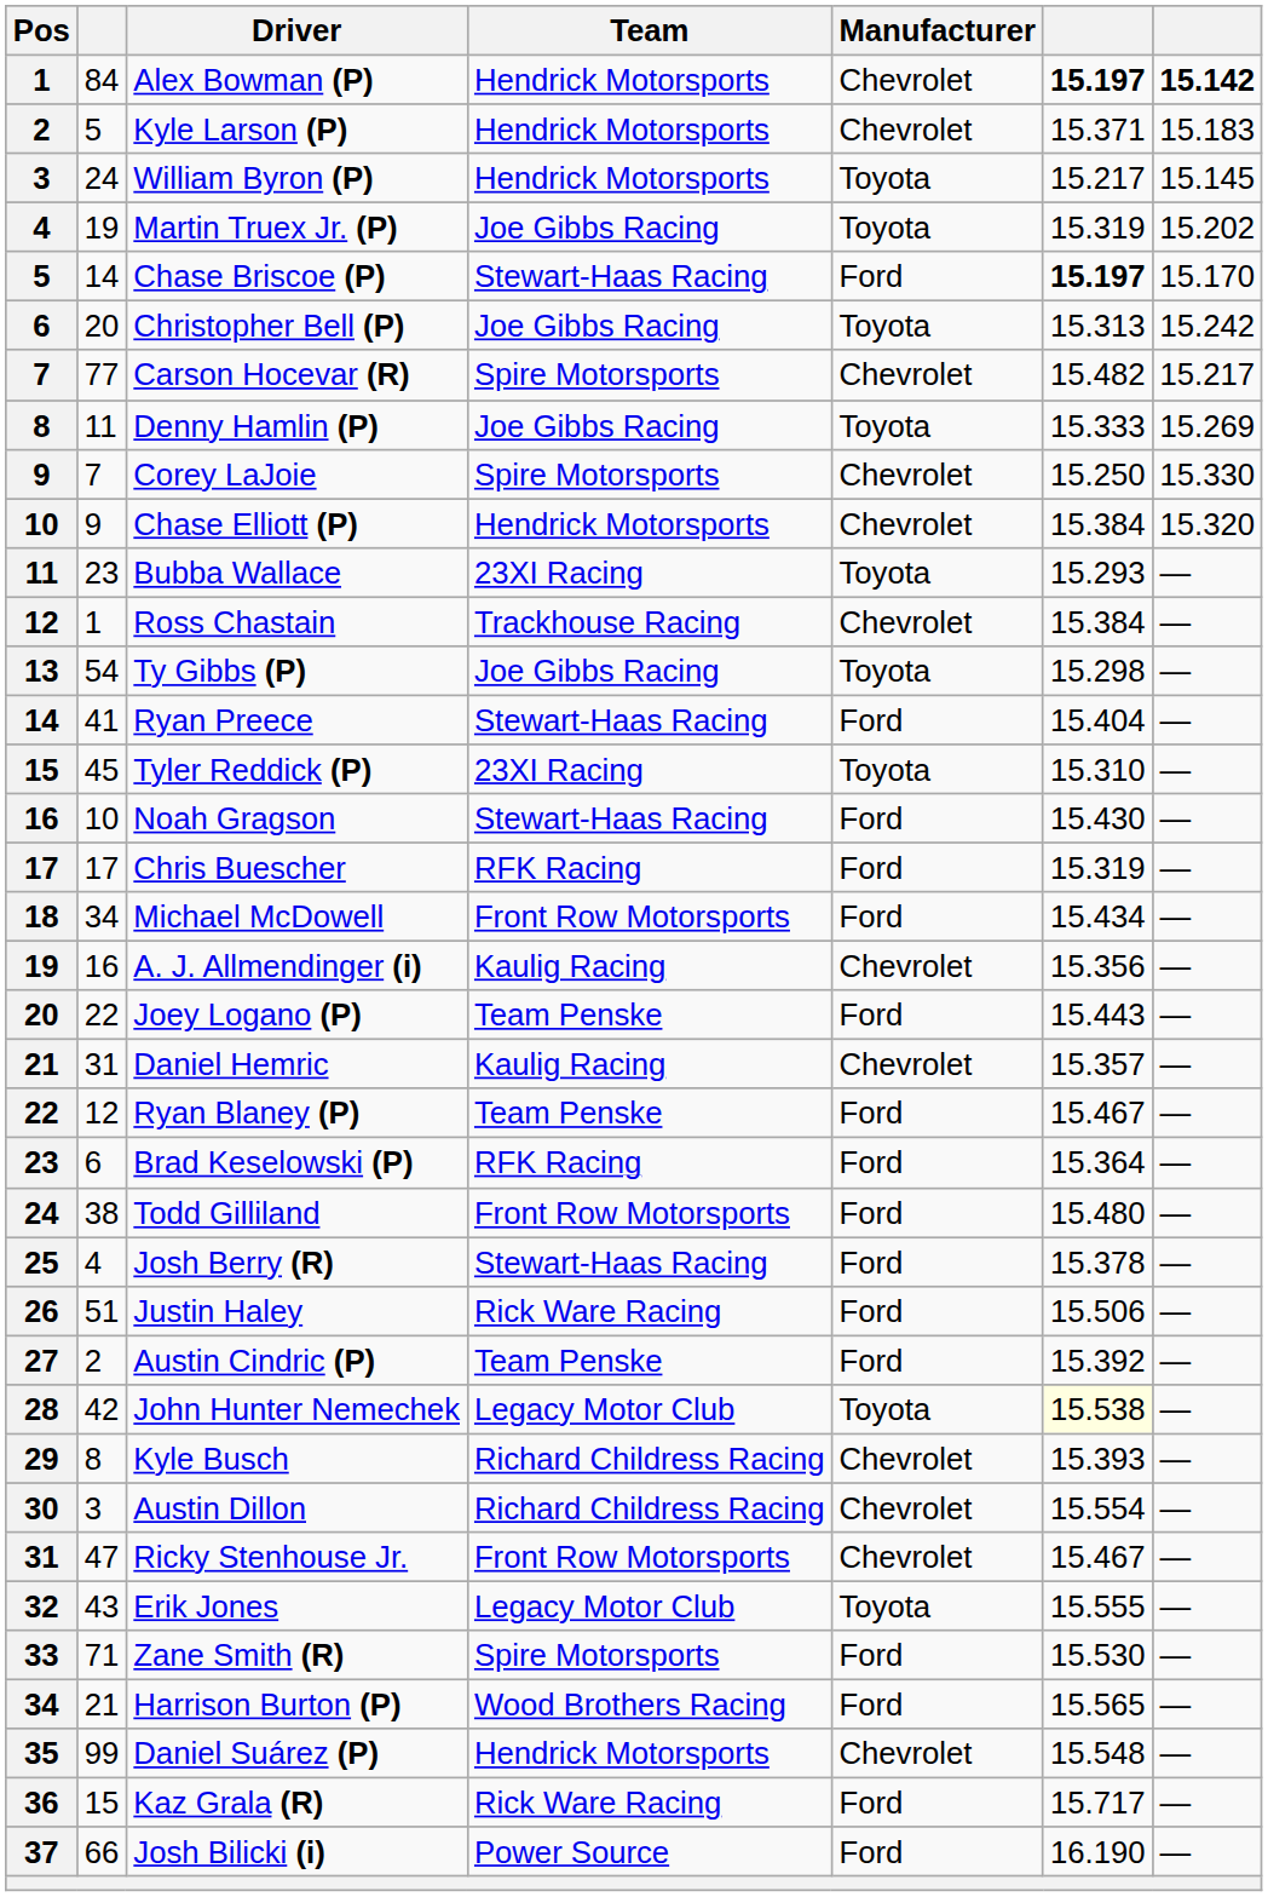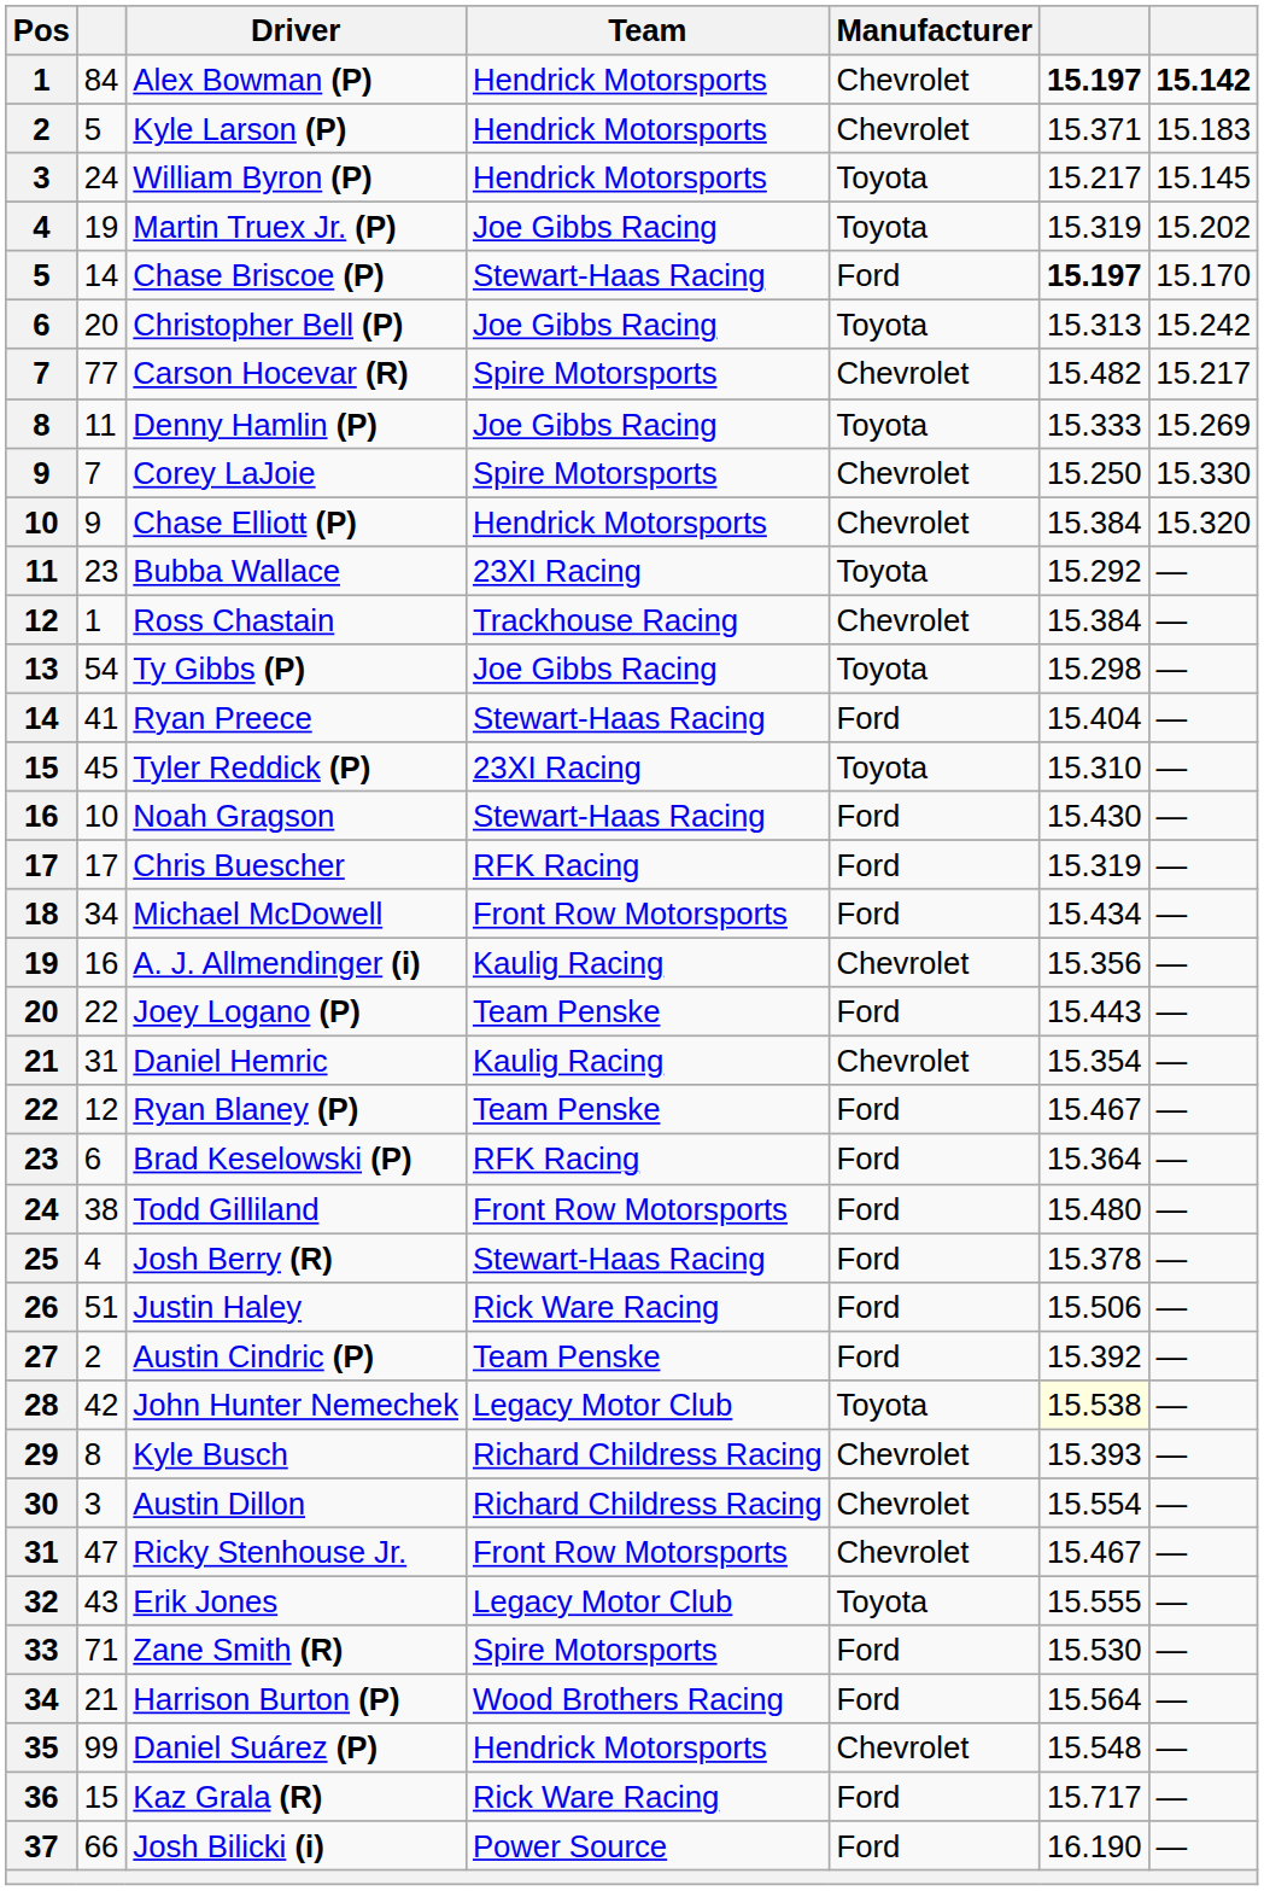 <table class="wikitable" style="font-size:95%">
 <tr>
 <th>Pos</th>
 <th></th>
 <th>Driver</th>
 <th>Team</th>
 <th>Manufacturer</th>
 <th></th>
 <th></th>
 </tr>
 <tr>
 <th>1</th>
 <td>84</td>
 <td><a href='#'>Alex Bowman</a> <strong>(P)</strong></td>
 <td><a href='#'>Hendrick Motorsports</a></td>
 <td>Chevrolet</td>
 <td><strong>15.197</strong></td>
 <td><strong>15.142</strong></td>
 </tr>
 <tr>
 <th>2</th>
 <td>5</td>
 <td><a href='#'>Kyle Larson</a> <strong>(P)</strong></td>
 <td><a href='#'>Hendrick Motorsports</a></td>
 <td>Chevrolet</td>
 <td>15.371</td>
 <td>15.183</td>
 </tr>
 <tr>
 <th>3</th>
 <td>24</td>
 <td><a href='#'>William Byron</a> <strong>(P)</strong></td>
 <td><a href='#'>Hendrick Motorsports</a></td>
 <td>Toyota</td>
 <td>15.217</td>
 <td>15.145</td>
 </tr>
 <tr>
 <th>4</th>
 <td>19</td>
 <td><a href='#'>Martin Truex Jr.</a> <strong>(P)</strong></td>
 <td><a href='#'>Joe Gibbs Racing</a></td>
 <td>Toyota</td>
 <td>15.319</td>
 <td>15.202</td>
 </tr>
 <tr>
 <th>5</th>
 <td>14</td>
 <td><a href='#'>Chase Briscoe</a> <strong>(P)</strong></td>
 <td><a href='#'>Stewart-Haas Racing</a></td>
 <td>Ford</td>
 <td><strong>15.197</strong></td>
 <td>15.170</td>
 </tr>
 <tr>
 <th>6</th>
 <td>20</td>
 <td><a href='#'>Christopher Bell</a> <strong>(P)</strong></td>
 <td><a href='#'>Joe Gibbs Racing</a></td>
 <td>Toyota</td>
 <td>15.313</td>
 <td>15.242</td>
 </tr>
 <tr>
 <th>7</th>
 <td>77</td>
 <td><a href='#'>Carson Hocevar</a> <strong>(R)</strong></td>
 <td><a href='#'>Spire Motorsports</a></td>
 <td>Chevrolet</td>
 <td>15.482</td>
 <td>15.217</td>
 </tr>
 <tr>
 <th>8</th>
 <td>11</td>
 <td><a href='#'>Denny Hamlin</a> <strong>(P)</strong></td>
 <td><a href='#'>Joe Gibbs Racing</a></td>
 <td>Toyota</td>
 <td>15.333</td>
 <td>15.269</td>
 </tr>
 <tr>
 <th>9</th>
 <td>7</td>
 <td><a href='#'>Corey LaJoie</a></td>
 <td><a href='#'>Spire Motorsports</a></td>
 <td>Chevrolet</td>
 <td>15.250</td>
 <td>15.330</td>
 </tr>
 <tr>
 <th>10</th>
 <td>9</td>
 <td><a href='#'>Chase Elliott</a> <strong>(P)</strong></td>
 <td><a href='#'>Hendrick Motorsports</a></td>
 <td>Chevrolet</td>
 <td>15.384</td>
 <td>15.320</td>
 </tr>
 <tr>
 <th>11</th>
 <td>23</td>
 <td><a href='#'>Bubba Wallace</a></td>
 <td><a href='#'>23XI Racing</a></td>
 <td>Toyota</td>
-<td>15.293</td>
+<td>15.292</td>
 <td>—</td>
 </tr>
 <tr>
 <th>12</th>
 <td>1</td>
 <td><a href='#'>Ross Chastain</a></td>
 <td><a href='#'>Trackhouse Racing</a></td>
 <td>Chevrolet</td>
 <td>15.384</td>
 <td>—</td>
 </tr>
 <tr>
 <th>13</th>
 <td>54</td>
 <td><a href='#'>Ty Gibbs</a> <strong>(P)</strong></td>
 <td><a href='#'>Joe Gibbs Racing</a></td>
 <td>Toyota</td>
 <td>15.298</td>
 <td>—</td>
 </tr>
 <tr>
 <th>14</th>
 <td>41</td>
 <td><a href='#'>Ryan Preece</a></td>
 <td><a href='#'>Stewart-Haas Racing</a></td>
 <td>Ford</td>
 <td>15.404</td>
 <td>—</td>
 </tr>
 <tr>
 <th>15</th>
 <td>45</td>
 <td><a href='#'>Tyler Reddick</a> <strong>(P)</strong></td>
 <td><a href='#'>23XI Racing</a></td>
 <td>Toyota</td>
 <td>15.310</td>
 <td>—</td>
 </tr>
 <tr>
 <th>16</th>
 <td>10</td>
 <td><a href='#'>Noah Gragson</a></td>
 <td><a href='#'>Stewart-Haas Racing</a></td>
 <td>Ford</td>
 <td>15.430</td>
 <td>—</td>
 </tr>
 <tr>
 <th>17</th>
 <td>17</td>
 <td><a href='#'>Chris Buescher</a></td>
 <td><a href='#'>RFK Racing</a></td>
 <td>Ford</td>
 <td>15.319</td>
 <td>—</td>
 </tr>
 <tr>
 <th>18</th>
 <td>34</td>
 <td><a href='#'>Michael McDowell</a></td>
 <td><a href='#'>Front Row Motorsports</a></td>
 <td>Ford</td>
 <td>15.434</td>
 <td>—</td>
 </tr>
 <tr>
 <th>19</th>
 <td>16</td>
 <td><a href='#'>A. J. Allmendinger</a> <strong>(i)</strong></td>
 <td><a href='#'>Kaulig Racing</a></td>
 <td>Chevrolet</td>
 <td>15.356</td>
 <td>—</td>
 </tr>
 <tr>
 <th>20</th>
 <td>22</td>
 <td><a href='#'>Joey Logano</a> <strong>(P)</strong></td>
 <td><a href='#'>Team Penske</a></td>
 <td>Ford</td>
 <td>15.443</td>
 <td>—</td>
 </tr>
 <tr>
 <th>21</th>
 <td>31</td>
 <td><a href='#'>Daniel Hemric</a></td>
 <td><a href='#'>Kaulig Racing</a></td>
 <td>Chevrolet</td>
-<td>15.357</td>
+<td>15.354</td>
 <td>—</td>
 </tr>
 <tr>
 <th>22</th>
 <td>12</td>
 <td><a href='#'>Ryan Blaney</a> <strong>(P)</strong></td>
 <td><a href='#'>Team Penske</a></td>
 <td>Ford</td>
 <td>15.467</td>
 <td>—</td>
 </tr>
 <tr>
 <th>23</th>
 <td>6</td>
 <td><a href='#'>Brad Keselowski</a> <strong>(P)</strong></td>
 <td><a href='#'>RFK Racing</a></td>
 <td>Ford</td>
 <td>15.364</td>
 <td>—</td>
 </tr>
 <tr>
 <th>24</th>
 <td>38</td>
 <td><a href='#'>Todd Gilliland</a></td>
 <td><a href='#'>Front Row Motorsports</a></td>
 <td>Ford</td>
 <td>15.480</td>
 <td>—</td>
 </tr>
 <tr>
 <th>25</th>
 <td>4</td>
 <td><a href='#'>Josh Berry</a> <strong>(R)</strong></td>
 <td><a href='#'>Stewart-Haas Racing</a></td>
 <td>Ford</td>
 <td>15.378</td>
 <td>—</td>
 </tr>
 <tr>
 <th>26</th>
 <td>51</td>
 <td><a href='#'>Justin Haley</a></td>
 <td><a href='#'>Rick Ware Racing</a></td>
 <td>Ford</td>
 <td>15.506</td>
 <td>—</td>
 </tr>
 <tr>
 <th>27</th>
 <td>2</td>
 <td><a href='#'>Austin Cindric</a> <strong>(P)</strong></td>
 <td><a href='#'>Team Penske</a></td>
 <td>Ford</td>
 <td>15.392</td>
 <td>—</td>
 </tr>
 <tr>
 <th>28</th>
 <td>42</td>
 <td><a href='#'>John Hunter Nemechek</a></td>
 <td><a href='#'>Legacy Motor Club</a></td>
 <td>Toyota</td>
 <td style="background: lightyellow;">15.538</td>
 <td>—</td>
 </tr>
 <tr>
 <th>29</th>
 <td>8</td>
 <td><a href='#'>Kyle Busch</a></td>
 <td><a href='#'>Richard Childress Racing</a></td>
 <td>Chevrolet</td>
 <td>15.393</td>
 <td>—</td>
 </tr>
 <tr>
 <th>30</th>
 <td>3</td>
 <td><a href='#'>Austin Dillon</a></td>
 <td><a href='#'>Richard Childress Racing</a></td>
 <td>Chevrolet</td>
 <td>15.554</td>
 <td>—</td>
 </tr>
 <tr>
 <th>31</th>
 <td>47</td>
 <td><a href='#'>Ricky Stenhouse Jr.</a></td>
 <td><a href='#'>Front Row Motorsports</a></td>
 <td>Chevrolet</td>
 <td>15.467</td>
 <td>—</td>
 </tr>
 <tr>
 <th>32</th>
 <td>43</td>
 <td><a href='#'>Erik Jones</a></td>
 <td><a href='#'>Legacy Motor Club</a></td>
 <td>Toyota</td>
 <td>15.555</td>
 <td>—</td>
 </tr>
 <tr>
 <th>33</th>
 <td>71</td>
 <td><a href='#'>Zane Smith</a> <strong>(R)</strong></td>
 <td><a href='#'>Spire Motorsports</a></td>
 <td>Ford</td>
 <td>15.530</td>
 <td>—</td>
 </tr>
 <tr>
 <th>34</th>
 <td>21</td>
 <td><a href='#'>Harrison Burton</a> <strong>(P)</strong></td>
 <td><a href='#'>Wood Brothers Racing</a></td>
 <td>Ford</td>
-<td>15.565</td>
+<td>15.564</td>
 <td>—</td>
 </tr>
 <tr>
 <th>35</th>
 <td>99</td>
 <td><a href='#'>Daniel Suárez</a> <strong>(P)</strong></td>
 <td><a href='#'>Hendrick Motorsports</a></td>
 <td>Chevrolet</td>
 <td>15.548</td>
 <td>—</td>
 </tr>
 <tr>
 <th>36</th>
 <td>15</td>
 <td><a href='#'>Kaz Grala</a> <strong>(R)</strong></td>
 <td><a href='#'>Rick Ware Racing</a></td>
 <td>Ford</td>
 <td>15.717</td>
 <td>—</td>
 </tr>
 <tr>
 <th>37</th>
 <td>66</td>
 <td><a href='#'>Josh Bilicki</a> <strong>(i)</strong></td>
 <td><a href='#'>Power Source</a></td>
 <td>Ford</td>
 <td>16.190</td>
 <td>—</td>
 </tr>
 <tr>
 <th colspan="7"></th>
 </tr>
 </table>
